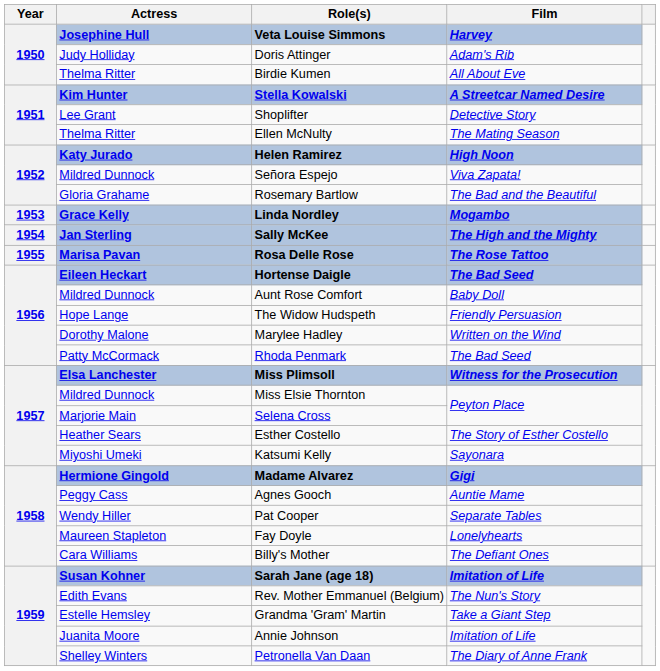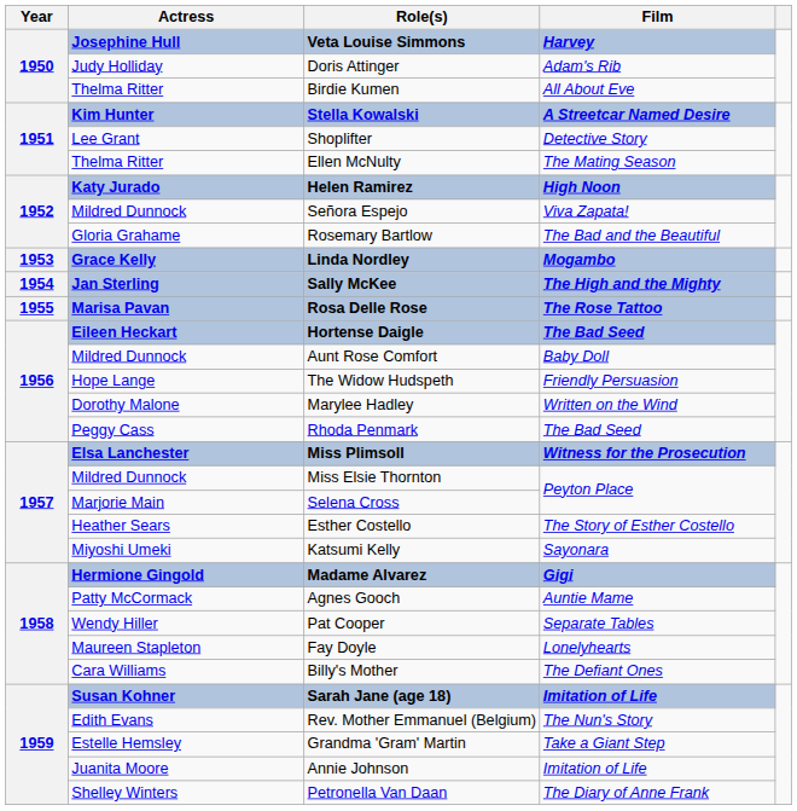 <table class="wikitable sortable">
 <tr>
 <th scope="col" style="width:8%;">Year</th>
 <th scope="col" style="width:30%;">Actress</th>
 <th scope="col" style="width:30%;">Role(s)</th>
 <th scope="col" style="width:30%;">Film</th>
 <th scope="col" style="width:2%;" class="unsortable"></th>
 </tr>
 <tr>
 <th rowspan="3" style="text-align:center;"><a href='#'>1950</a></th>
 <td style="background:#B0C4DE;"><strong><a href='#'>Josephine Hull</a> </strong></td>
 <td style="background:#B0C4DE;"><strong>Veta Louise Simmons</strong></td>
 <td style="background:#B0C4DE;"><strong><em><a href='#'>Harvey</a></em></strong></td>
 <td rowspan=3></td>
 </tr>
 <tr>
 <td><a href='#'>Judy Holliday</a></td>
 <td>Doris Attinger</td>
 <td><em><a href='#'>Adam's Rib</a></em></td>
 </tr>
 <tr>
 <td><a href='#'>Thelma Ritter</a></td>
 <td>Birdie Kumen</td>
 <td><em><a href='#'>All About Eve</a></em></td>
 </tr>
 <tr>
 <th rowspan="3" style="text-align:center;"><a href='#'>1951</a></th>
 <td style="background:#B0C4DE;"><strong><a href='#'>Kim Hunter</a> </strong></td>
 <td style="background:#B0C4DE;"><strong><a href='#'>Stella Kowalski</a></strong></td>
 <td style="background:#B0C4DE;"><strong><em><a href='#'>A Streetcar Named Desire</a></em></strong></td>
 <td rowspan=3></td>
 </tr>
 <tr>
 <td><a href='#'>Lee Grant</a></td>
 <td>Shoplifter</td>
 <td><em><a href='#'>Detective Story</a></em></td>
 </tr>
 <tr>
 <td><a href='#'>Thelma Ritter</a></td>
 <td>Ellen McNulty</td>
 <td><em><a href='#'>The Mating Season</a></em></td>
 </tr>
 <tr>
 <th rowspan="3" style="text-align:center;"><a href='#'>1952</a></th>
 <td style="background:#B0C4DE;"><strong><a href='#'>Katy Jurado</a> </strong></td>
 <td style="background:#B0C4DE;"><strong>Helen Ramirez</strong></td>
 <td style="background:#B0C4DE;"><strong><em><a href='#'>High Noon</a></em></strong></td>
 <td rowspan=3></td>
 </tr>
 <tr>
 <td><a href='#'>Mildred Dunnock</a></td>
 <td>Señora Espejo</td>
 <td><em><a href='#'>Viva Zapata!</a></em></td>
 </tr>
 <tr>
 <td><a href='#'>Gloria Grahame</a></td>
 <td>Rosemary Bartlow</td>
 <td><em><a href='#'>The Bad and the Beautiful</a></em></td>
 </tr>
 <tr>
 <th style="text-align:center;"><a href='#'>1953</a></th>
 <td style="background:#B0C4DE;"><strong><a href='#'>Grace Kelly</a> </strong></td>
 <td style="background:#B0C4DE;"><strong>Linda Nordley</strong></td>
 <td style="background:#B0C4DE;"><strong><em><a href='#'>Mogambo</a></em></strong></td>
 <td></td>
 </tr>
 <tr>
 <th style="text-align:center;"><a href='#'>1954</a></th>
 <td style="background:#B0C4DE;"><strong><a href='#'>Jan Sterling</a> </strong></td>
 <td style="background:#B0C4DE;"><strong>Sally McKee</strong></td>
 <td style="background:#B0C4DE;"><strong><em><a href='#'>The High and the Mighty</a></em></strong></td>
 <td></td>
 </tr>
 <tr>
 <th style="text-align:center;"><a href='#'>1955</a></th>
 <td style="background:#B0C4DE;"><strong><a href='#'>Marisa Pavan</a> </strong></td>
 <td style="background:#B0C4DE;"><strong>Rosa Delle Rose</strong></td>
 <td style="background:#B0C4DE;"><strong><em><a href='#'>The Rose Tattoo</a></em></strong></td>
 <td></td>
 </tr>
 <tr>
 <th rowspan="5" style="text-align:center;"><a href='#'>1956</a></th>
 <td style="background:#B0C4DE;"><strong><a href='#'>Eileen Heckart</a> </strong></td>
 <td style="background:#B0C4DE;"><strong>Hortense Daigle</strong></td>
 <td style="background:#B0C4DE;"><strong><em><a href='#'>The Bad Seed</a></em></strong></td>
 <td rowspan=5></td>
 </tr>
 <tr>
 <td><a href='#'>Mildred Dunnock</a></td>
 <td>Aunt Rose Comfort</td>
 <td><em><a href='#'>Baby Doll</a></em></td>
 </tr>
 <tr>
 <td><a href='#'>Hope Lange</a></td>
 <td>The Widow Hudspeth</td>
 <td><em><a href='#'>Friendly Persuasion</a></em></td>
 </tr>
 <tr>
 <td><a href='#'>Dorothy Malone</a></td>
 <td>Marylee Hadley</td>
 <td><em><a href='#'>Written on the Wind</a></em></td>
 </tr>
 <tr>
-<td><a href='#'>Patty McCormack</a></td>
+<td><a href='#'>Peggy Cass</a></td>
 <td><a href='#'>Rhoda Penmark</a></td>
 <td><em><a href='#'>The Bad Seed</a></em></td>
 </tr>
 <tr>
 <th rowspan="5" style="text-align:center;"><a href='#'>1957</a></th>
 <td style="background:#B0C4DE;"><strong><a href='#'>Elsa Lanchester</a> </strong></td>
 <td style="background:#B0C4DE;"><strong>Miss Plimsoll</strong></td>
 <td style="background:#B0C4DE;"><strong><em><a href='#'>Witness for the Prosecution</a></em></strong></td>
 <td rowspan=5></td>
 </tr>
 <tr>
 <td><a href='#'>Mildred Dunnock</a></td>
 <td>Miss Elsie Thornton</td>
 <td rowspan=2><em><a href='#'>Peyton Place</a></em></td>
 </tr>
 <tr>
 <td><a href='#'>Marjorie Main</a></td>
 <td><a href='#'>Selena Cross</a></td>
 </tr>
 <tr>
 <td><a href='#'>Heather Sears</a></td>
 <td>Esther Costello</td>
 <td><em><a href='#'>The Story of Esther Costello</a></em></td>
 </tr>
 <tr>
 <td><a href='#'>Miyoshi Umeki</a></td>
 <td>Katsumi Kelly</td>
 <td><em><a href='#'>Sayonara</a></em></td>
 </tr>
 <tr>
 <th rowspan="5" style="text-align:center;"><a href='#'>1958</a></th>
 <td style="background:#B0C4DE;"><strong><a href='#'>Hermione Gingold</a> </strong></td>
 <td style="background:#B0C4DE;"><strong>Madame Alvarez</strong></td>
 <td style="background:#B0C4DE;"><strong><em><a href='#'>Gigi</a></em></strong></td>
 <td rowspan=5></td>
 </tr>
 <tr>
-<td><a href='#'>Peggy Cass</a></td>
+<td><a href='#'>Patty McCormack</a></td>
 <td>Agnes Gooch</td>
 <td><em><a href='#'>Auntie Mame</a></em></td>
 </tr>
 <tr>
 <td><a href='#'>Wendy Hiller</a></td>
 <td>Pat Cooper</td>
 <td><em><a href='#'>Separate Tables</a></em></td>
 </tr>
 <tr>
 <td><a href='#'>Maureen Stapleton</a></td>
 <td>Fay Doyle</td>
 <td><em><a href='#'>Lonelyhearts</a></em></td>
 </tr>
 <tr>
 <td><a href='#'>Cara Williams</a></td>
 <td>Billy's Mother</td>
 <td><em><a href='#'>The Defiant Ones</a></em></td>
 </tr>
 <tr>
 <th rowspan="5" style="text-align:center;"><a href='#'>1959</a></th>
 <td style="background:#B0C4DE;"><strong><a href='#'>Susan Kohner</a> </strong></td>
 <td style="background:#B0C4DE;"><strong>Sarah Jane (age 18)</strong></td>
 <td style="background:#B0C4DE;"><strong><em><a href='#'>Imitation of Life</a></em></strong></td>
 <td rowspan=5></td>
 </tr>
 <tr>
 <td><a href='#'>Edith Evans</a></td>
 <td>Rev. Mother Emmanuel (Belgium)</td>
 <td><em><a href='#'>The Nun's Story</a></em></td>
 </tr>
 <tr>
 <td><a href='#'>Estelle Hemsley</a></td>
 <td>Grandma 'Gram' Martin</td>
 <td><em><a href='#'>Take a Giant Step</a></em></td>
 </tr>
 <tr>
 <td><a href='#'>Juanita Moore</a></td>
 <td>Annie Johnson</td>
 <td><em><a href='#'>Imitation of Life</a></em></td>
 </tr>
 <tr>
 <td><a href='#'>Shelley Winters</a></td>
 <td><a href='#'>Petronella Van Daan</a></td>
 <td><em><a href='#'>The Diary of Anne Frank</a></em></td>
 </tr>
 </table>
